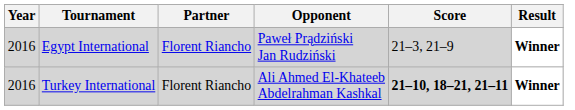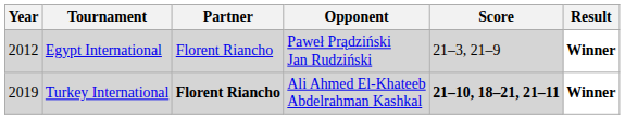 <table class="sortable wikitable" style="font-size: 90%;">
 <tr>
 <th>Year</th>
 <th>Tournament</th>
 <th>Partner</th>
 <th>Opponent</th>
 <th>Score</th>
 <th>Result</th>
 </tr>
 <tr style="background:#D5D5D5">
-<td align="center">2016</td>
+<td align="center">2012</td>
 <td align="left"><a href='#'>Egypt International</a></td>
 <td align="left"> <a href='#'>Florent Riancho</a></td>
 <td align="left"> <a href='#'>Paweł Prądziński</a><br> <a href='#'>Jan Rudziński</a></td>
 <td align="left">21–3, 21–9</td>
 <td style="text-align:left; background:white"> <strong>Winner</strong></td>
 </tr>
 <tr style="background:#D5D5D5">
-<td align="center">2016</td>
+<td align="center">2019</td>
 <td align="left"><a href='#'>Turkey International</a></td>
-<td align="left"> Florent Riancho</td>
+<td align="left"><strong> Florent Riancho</strong></td>
 <td align="left"> <a href='#'>Ali Ahmed El-Khateeb</a><br> <a href='#'>Abdelrahman Kashkal</a></td>
 <td align="left"><strong>21–10, 18–21, 21–11</strong></td>
 <td style="text-align:left; background:white"> <strong>Winner</strong></td>
 </tr>
 </table>
